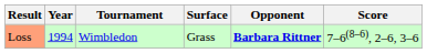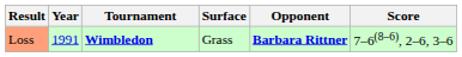 <table class="sortable wikitable">
 <tr>
 <th>Result</th>
 <th>Year</th>
 <th width=130>Tournament</th>
 <th>Surface</th>
 <th>Opponent</th>
 <th>Score</th>
 </tr>
 <tr style="background:#CCFFCC;">
 <td bgcolor=FFA07A>Loss</td>
-<td><a href='#'>1994</a></td>
-<td><a href='#'>Wimbledon</a></td>
+<td><a href='#'>1991</a></td>
+<td><strong><a href='#'>Wimbledon</a></strong></td>
 <td>Grass</td>
 <td><strong> <a href='#'>Barbara Rittner</a></strong></td>
 <td>7–6<sup>(8–6)</sup>, 2–6, 3–6</td>
 </tr>
 </table>
